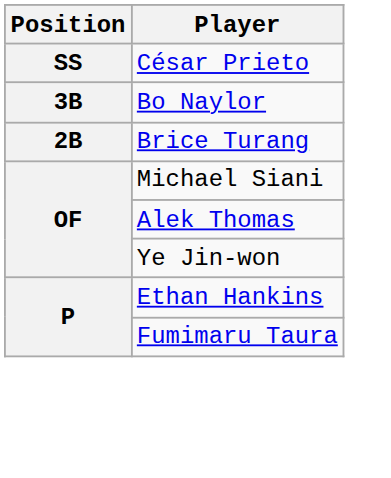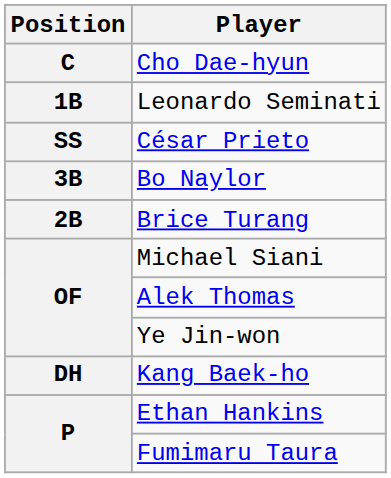 <table class=wikitable>
 <tr>
 <th>Position</th>
 <th>Player</th>
+</tr>
+<tr>
+<th>C</th>
+<td> <a href='#'>Cho Dae-hyun</a></td>
+</tr>
+<tr>
+<th>1B</th>
+<td> Leonardo Seminati</td>
 </tr>
 <tr>
 <th>SS</th>
 <td> <a href='#'>César Prieto</a></td>
 </tr>
 <tr>
 <th>3B</th>
 <td> <a href='#'>Bo Naylor</a></td>
 </tr>
 <tr>
 <th>2B</th>
 <td> <a href='#'>Brice Turang</a></td>
 </tr>
 <tr>
 <th rowspan=3>OF</th>
 <td> Michael Siani</td>
 </tr>
 <tr>
 <td> <a href='#'>Alek Thomas</a></td>
 </tr>
 <tr>
 <td> Ye Jin-won</td>
 </tr>
 <tr>
+<th>DH</th>
+<td> <a href='#'>Kang Baek-ho</a></td>
+</tr>
+<tr>
 <th rowspan=2>P</th>
 <td> <a href='#'>Ethan Hankins</a></td>
 </tr>
 <tr>
 <td> <a href='#'>Fumimaru Taura</a></td>
 </tr>
 </table>
